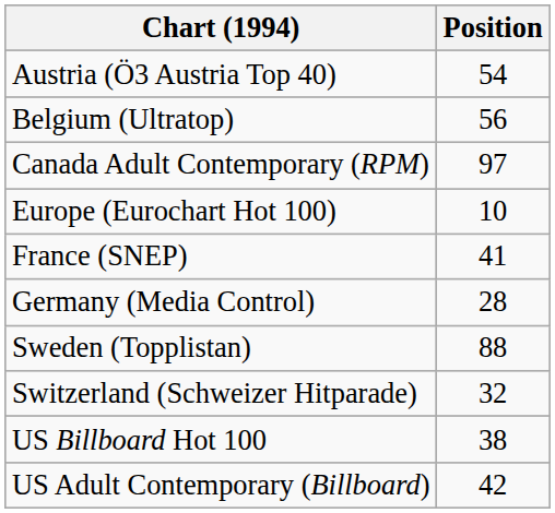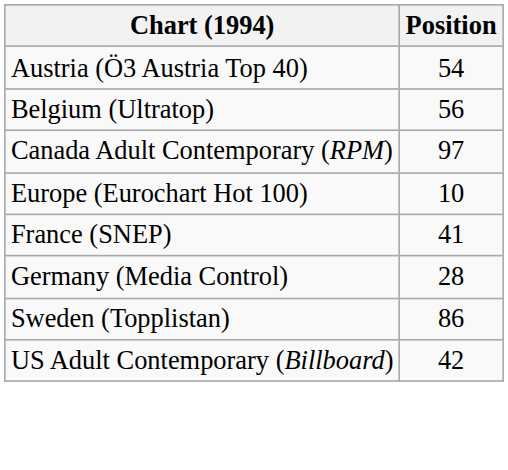 <table class="wikitable sortable">
 <tr>
 <th>Chart (1994)</th>
 <th>Position</th>
 </tr>
 <tr>
 <td>Austria (Ö3 Austria Top 40)</td>
 <td align="center">54</td>
 </tr>
 <tr>
 <td>Belgium (Ultratop)</td>
 <td align="center">56</td>
 </tr>
 <tr>
 <td>Canada Adult Contemporary (<em>RPM</em>)</td>
 <td align="center">97</td>
 </tr>
 <tr>
 <td>Europe (Eurochart Hot 100)</td>
 <td align="center">10</td>
 </tr>
 <tr>
 <td>France (SNEP)</td>
 <td align="center">41</td>
 </tr>
 <tr>
 <td>Germany (Media Control)</td>
 <td align="center">28</td>
 </tr>
 <tr>
 <td>Sweden (Topplistan)</td>
-<td align="center">88</td>
-</tr>
-<tr>
-<td>Switzerland (Schweizer Hitparade)</td>
-<td align="center">32</td>
-</tr>
-<tr>
-<td>US <em>Billboard</em> Hot 100</td>
-<td align="center">38</td>
+<td align="center">86</td>
 </tr>
 <tr>
 <td>US Adult Contemporary (<em>Billboard</em>)</td>
 <td align="center">42</td>
 </tr>
 </table>
